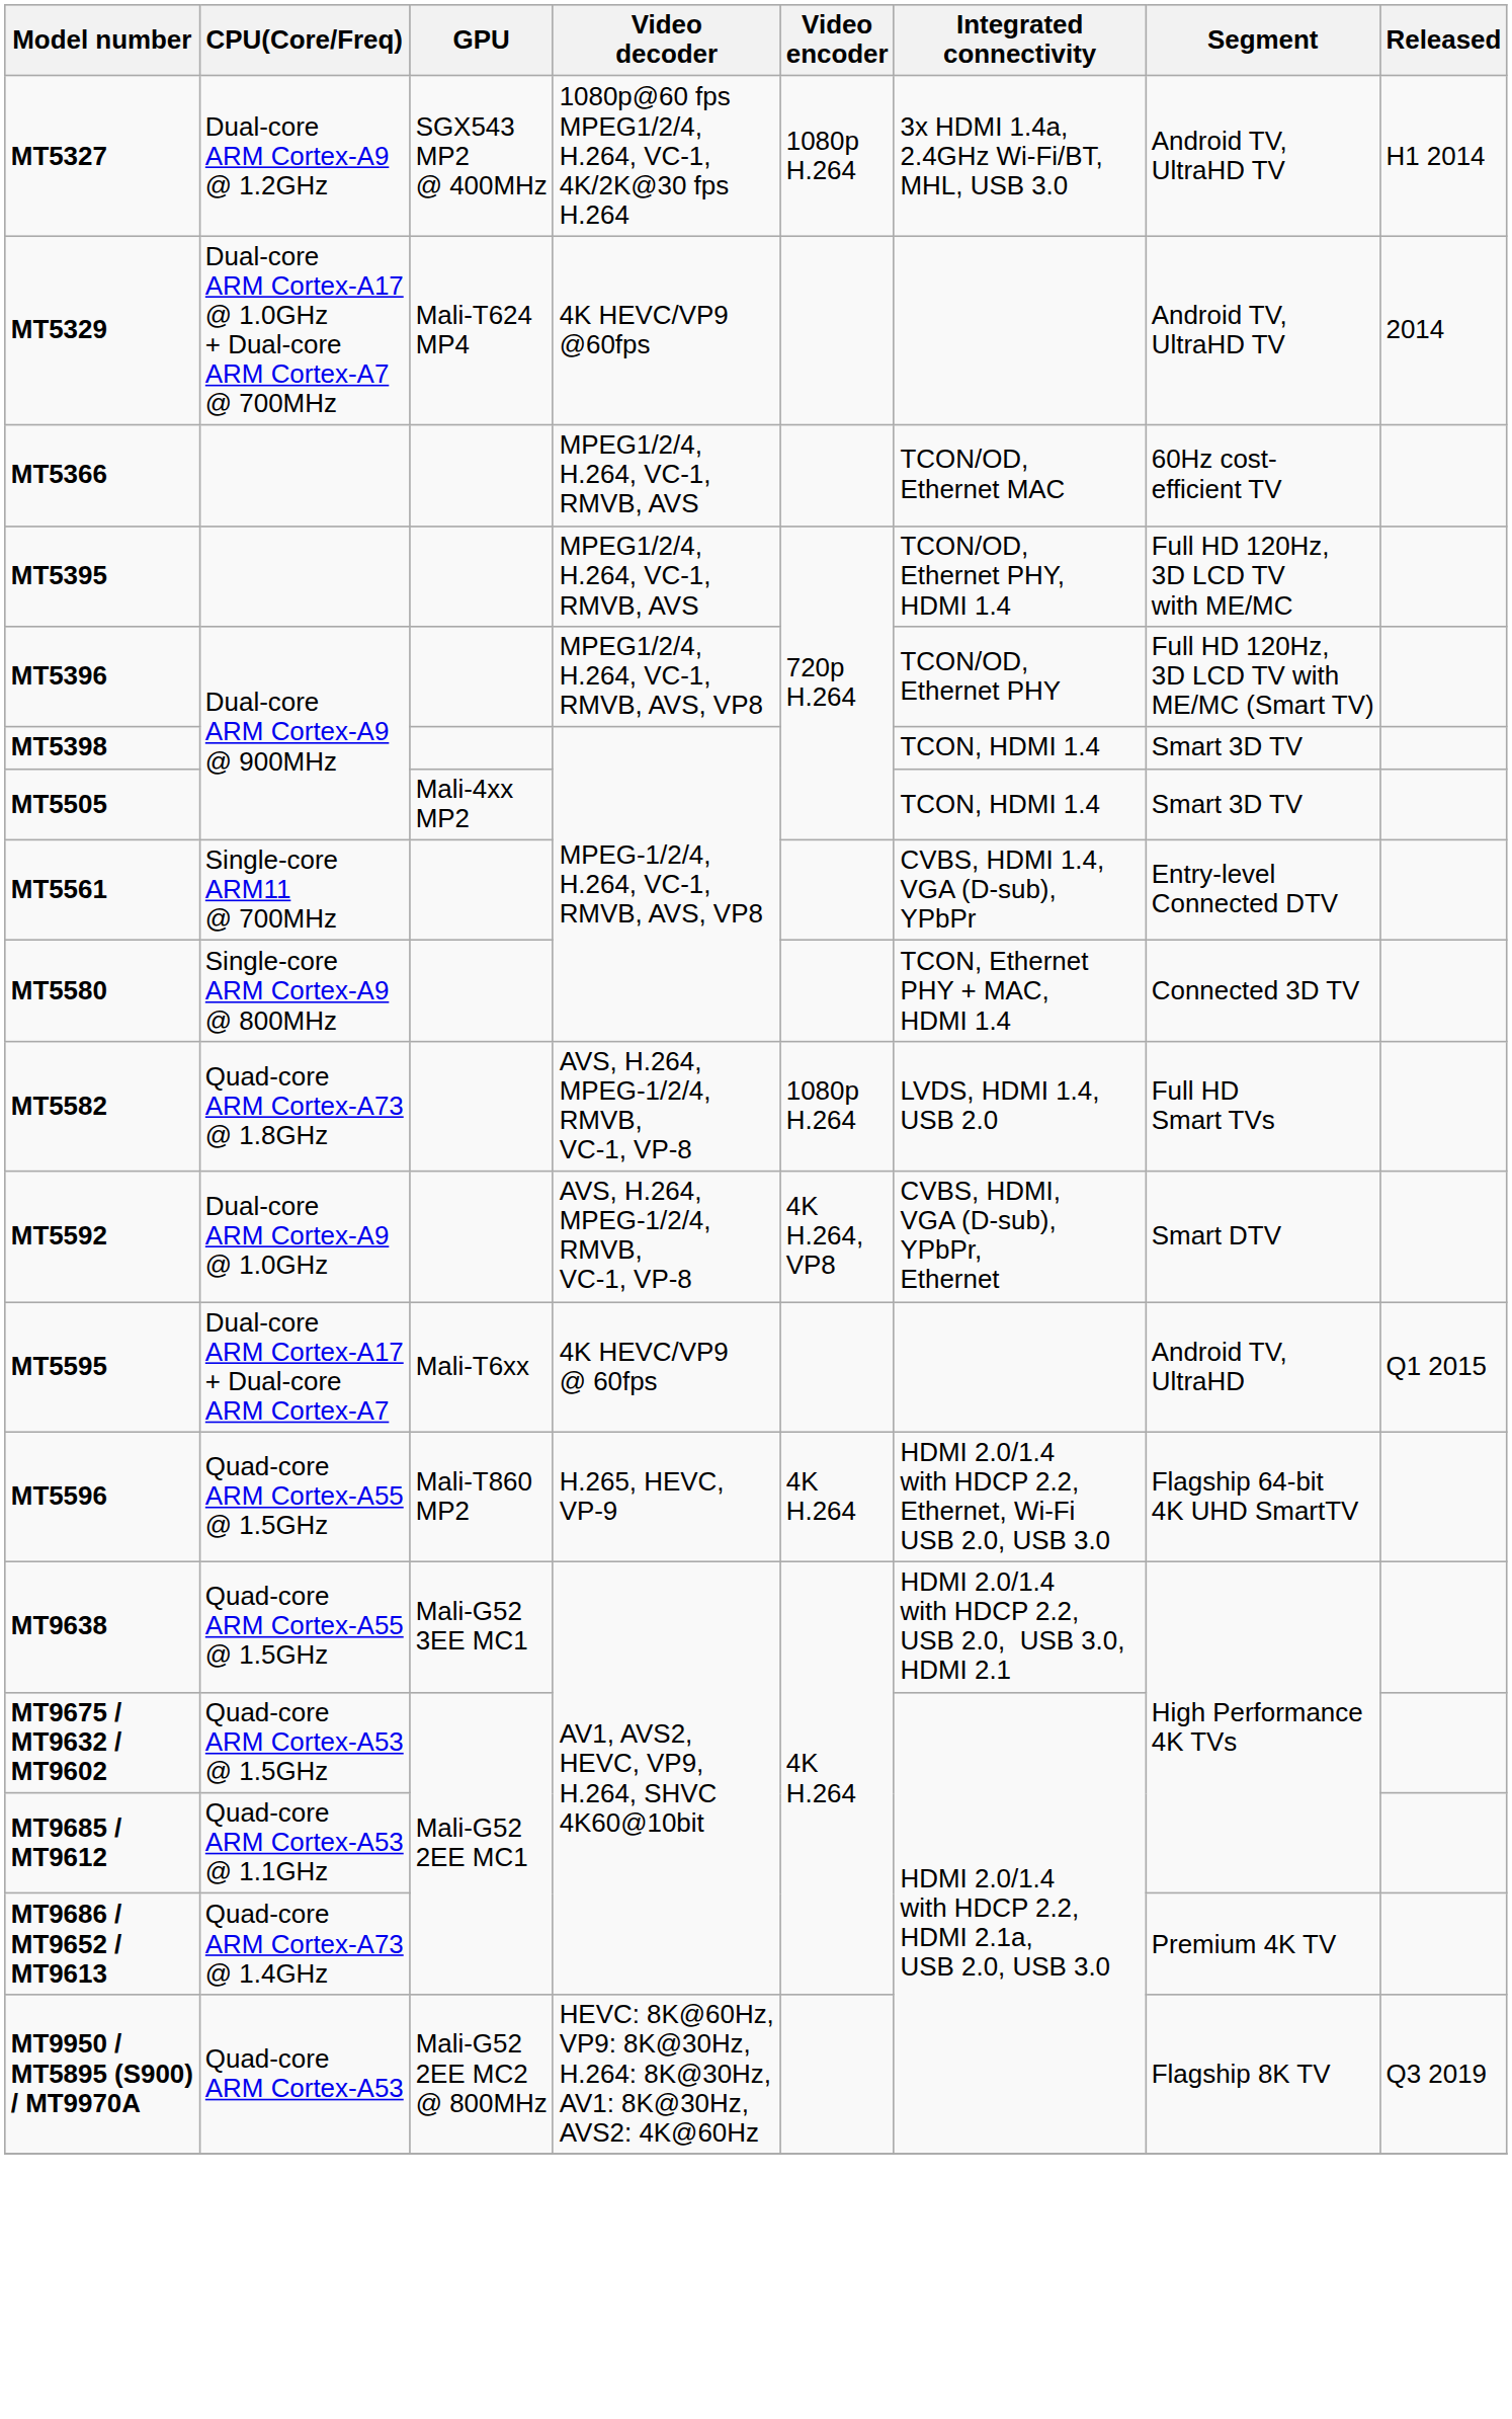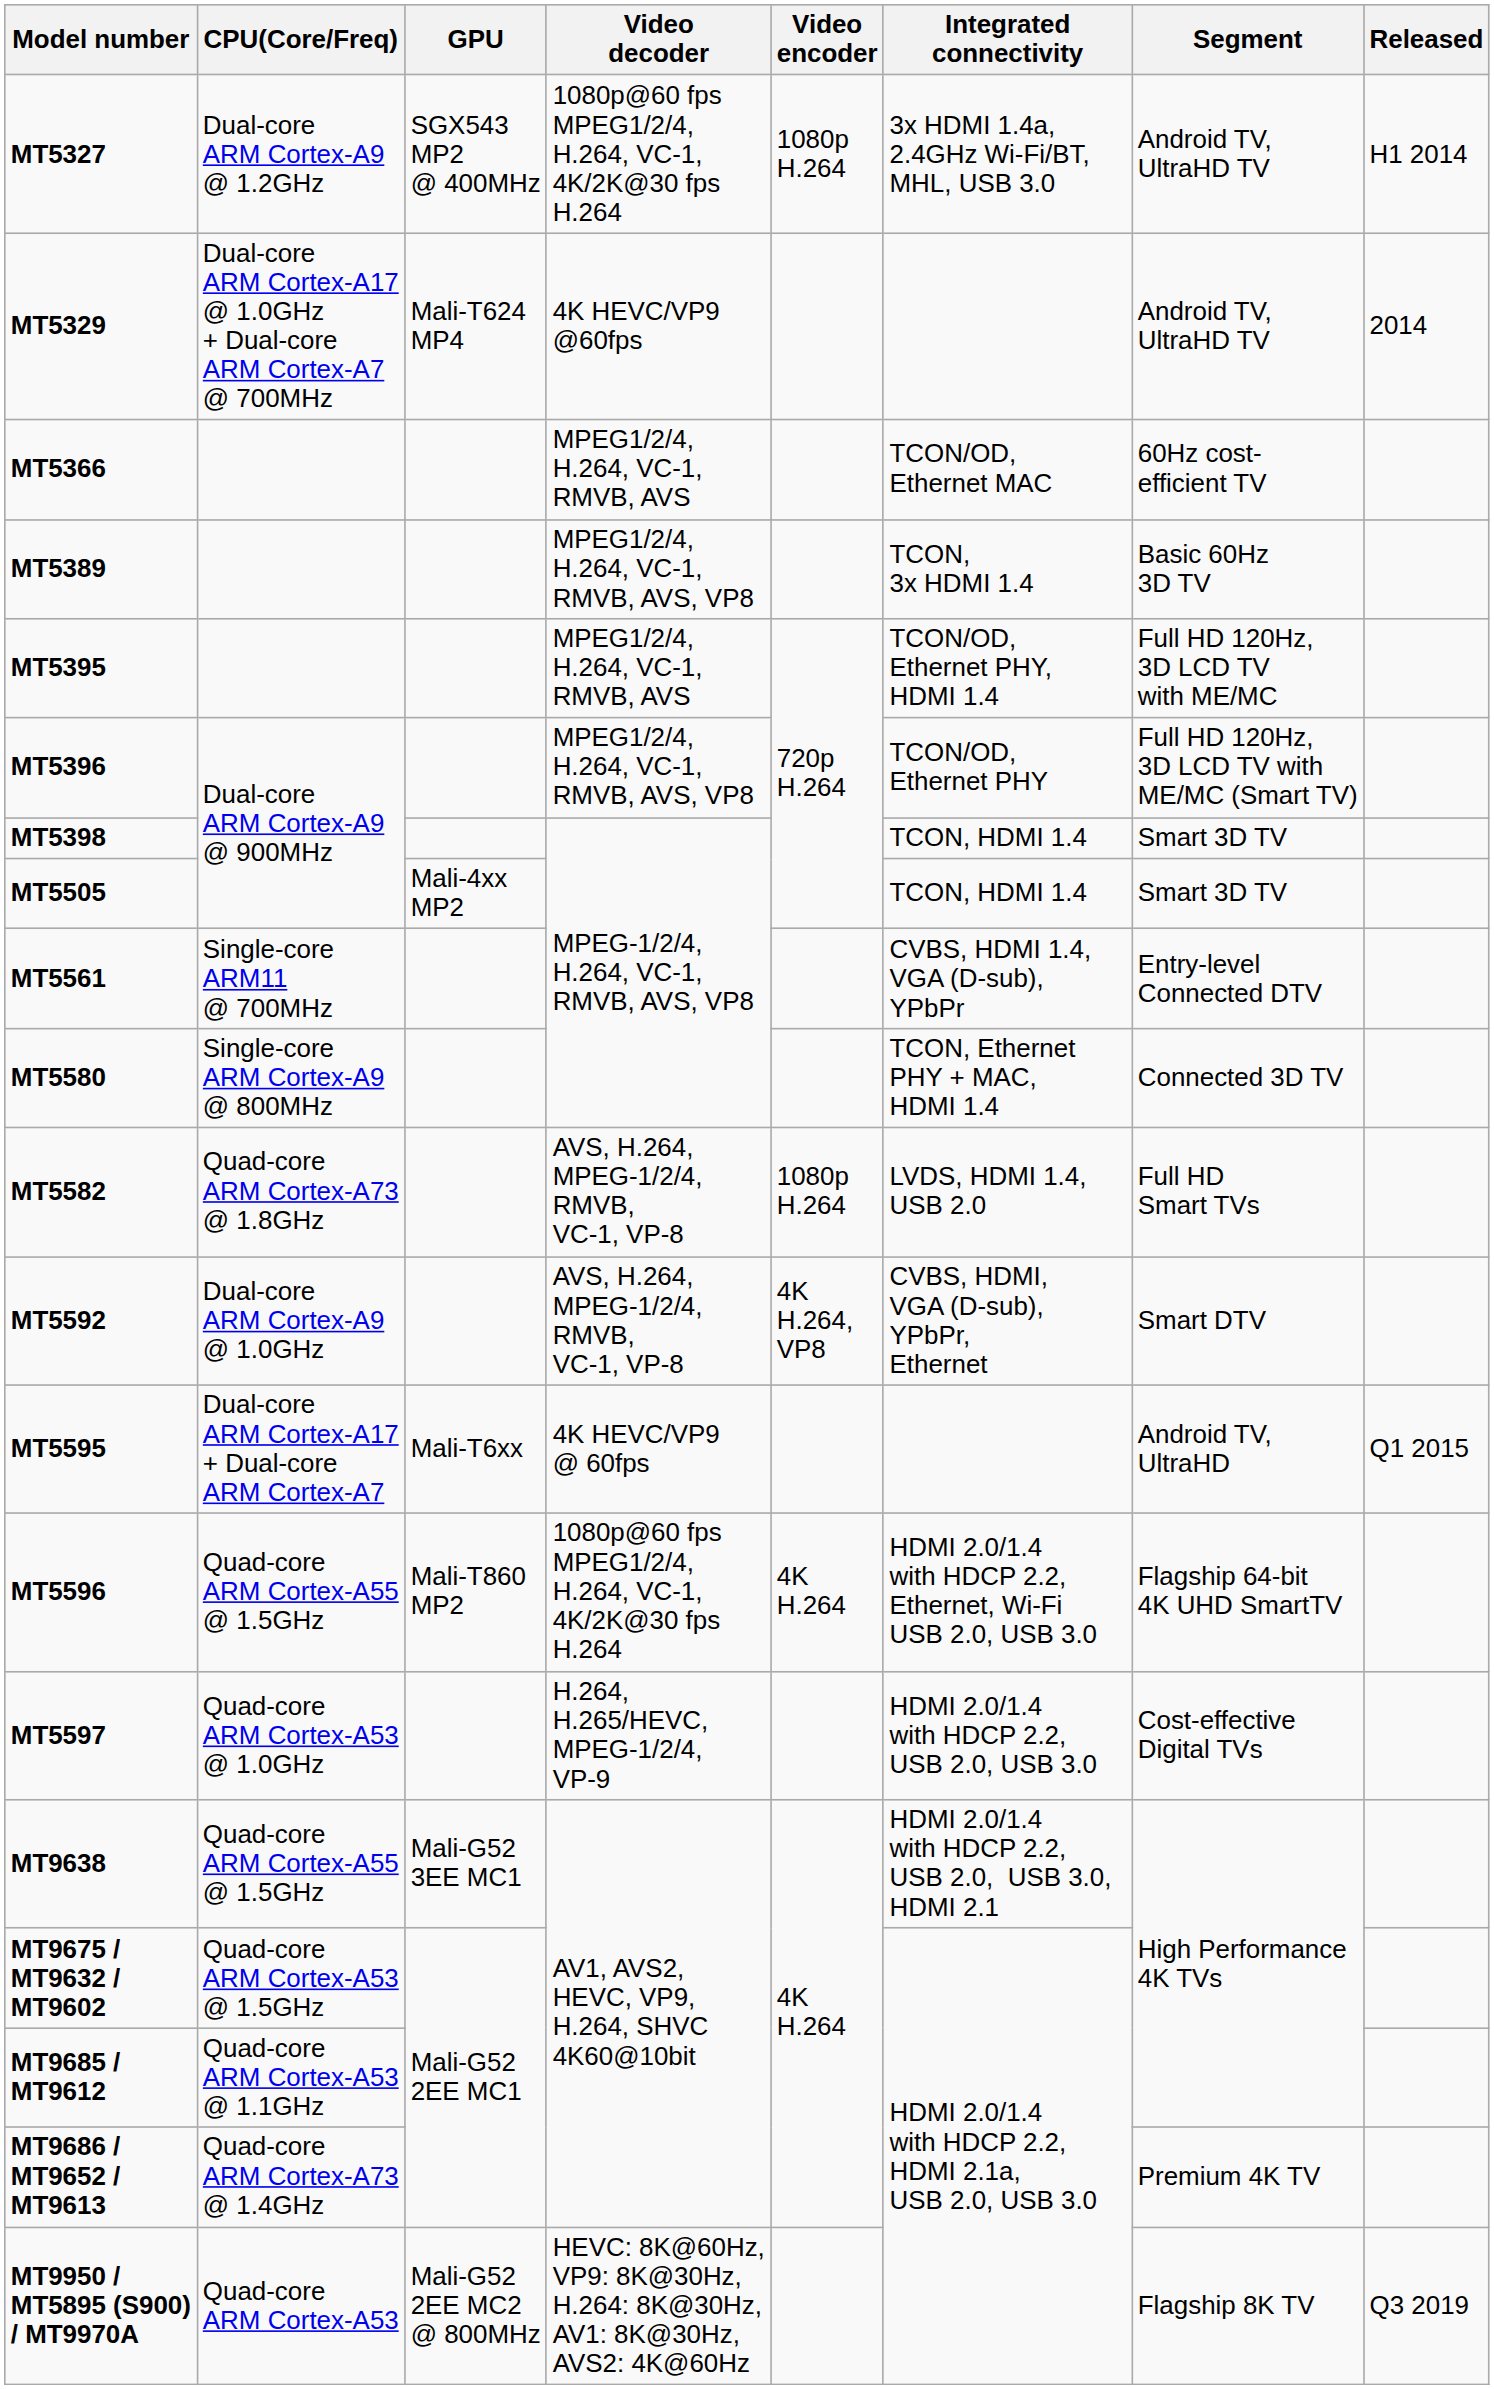 <table class="wikitable">
 <tr>
 <th>Model number</th>
 <th>CPU(Core/Freq)</th>
 <th>GPU</th>
 <th>Video <br>decoder</th>
 <th>Video <br>encoder</th>
 <th>Integrated <br>connectivity</th>
 <th>Segment</th>
 <th>Released</th>
 </tr>
 <tr>
 <td><b>MT5327</b></td>
 <td>Dual-core <br><a href='#'>ARM Cortex-A9</a> <br>@ 1.2GHz</td>
 <td>SGX543 <br>MP2 <br>@ 400MHz</td>
 <td>1080p@60 fps <br>MPEG1/2/4, <br>H.264, VC-1, <br>4K/2K@30 fps <br>H.264</td>
 <td>1080p <br>H.264</td>
 <td>3x HDMI 1.4a, <br>2.4GHz Wi-Fi/BT, <br>MHL, USB 3.0</td>
 <td>Android TV, <br>UltraHD TV</td>
 <td>H1 2014</td>
 </tr>
 <tr>
 <td><b>MT5329</b></td>
 <td>Dual-core <br><a href='#'>ARM Cortex-A17</a> <br>@ 1.0GHz <br>+ Dual-core <br><a href='#'>ARM Cortex-A7</a> <br>@ 700MHz</td>
 <td>Mali-T624 <br>MP4</td>
 <td>4K HEVC/VP9 <br>@60fps</td>
 <td></td>
 <td></td>
 <td>Android TV, <br>UltraHD TV</td>
 <td>2014</td>
 </tr>
 <tr>
 <td><b>MT5366</b></td>
 <td></td>
 <td></td>
 <td>MPEG1/2/4, <br>H.264, VC-1, <br>RMVB, AVS</td>
 <td></td>
 <td>TCON/OD, <br>Ethernet MAC</td>
 <td>60Hz cost-<br>efficient TV</td>
+<td></td>
+</tr>
+<tr>
+<td><b>MT5389</b></td>
+<td></td>
+<td></td>
+<td>MPEG1/2/4, <br>H.264, VC-1, <br>RMVB, AVS, VP8</td>
+<td></td>
+<td>TCON, <br>3x HDMI 1.4</td>
+<td>Basic 60Hz <br>3D TV</td>
 <td></td>
 </tr>
 <tr>
 <td><b>MT5395</b></td>
 <td></td>
 <td></td>
 <td>MPEG1/2/4, <br>H.264, VC-1, <br>RMVB, AVS</td>
 <td rowspan = 4>720p <br>H.264</td>
 <td>TCON/OD, <br>Ethernet PHY, <br>HDMI 1.4</td>
 <td>Full HD 120Hz, <br>3D LCD TV <br>with ME/MC</td>
 <td></td>
 </tr>
 <tr>
 <td><b>MT5396</b></td>
 <td rowspan="3">Dual-core <br><a href='#'>ARM Cortex-A9</a> <br>@ 900MHz</td>
 <td></td>
 <td>MPEG1/2/4, <br>H.264, VC-1, <br>RMVB, AVS, VP8</td>
 <td>TCON/OD, <br>Ethernet PHY</td>
 <td>Full HD 120Hz, <br>3D LCD TV with <br>ME/MC (Smart TV)</td>
 <td></td>
 </tr>
 <tr>
 <td><b>MT5398</b></td>
 <td></td>
 <td rowspan="4">MPEG-1/2/4, <br>H.264, VC-1, <br>RMVB, AVS, VP8</td>
 <td>TCON, HDMI 1.4</td>
 <td>Smart 3D TV</td>
 <td></td>
 </tr>
 <tr>
 <td><b>MT5505</b></td>
 <td>Mali-4xx <br>MP2</td>
 <td>TCON, HDMI 1.4</td>
 <td>Smart 3D TV</td>
 <td></td>
 </tr>
 <tr>
 <td><b>MT5561</b></td>
 <td>Single-core <br><a href='#'>ARM11</a> <br>@ 700MHz</td>
 <td></td>
 <td></td>
 <td>CVBS, HDMI 1.4, <br>VGA (D-sub), <br>YPbPr</td>
 <td>Entry-level <br>Connected DTV</td>
 <td></td>
 </tr>
 <tr>
 <td><b>MT5580</b></td>
 <td>Single-core <br><a href='#'>ARM Cortex-A9</a> <br>@ 800MHz</td>
 <td></td>
 <td></td>
 <td>TCON, Ethernet <br>PHY + MAC, <br>HDMI 1.4</td>
 <td>Connected 3D TV</td>
 <td></td>
 </tr>
 <tr>
 <td><b>MT5582</b></td>
 <td>Quad-core <br><a href='#'>ARM Cortex-A73</a> <br>@ 1.8GHz</td>
 <td></td>
 <td>AVS, H.264, <br>MPEG-1/2/4, <br>RMVB, <br>VC-1, VP-8</td>
 <td>1080p <br>H.264</td>
 <td>LVDS, HDMI 1.4, <br>USB 2.0</td>
 <td>Full HD <br>Smart TVs</td>
 <td></td>
 </tr>
 <tr>
 <td><b>MT5592</b></td>
 <td>Dual-core <br><a href='#'>ARM Cortex-A9</a> <br>@ 1.0GHz</td>
 <td></td>
 <td>AVS, H.264, <br>MPEG-1/2/4, <br>RMVB, <br>VC-1, VP-8</td>
 <td>4K <br>H.264, <br>VP8</td>
 <td>CVBS, HDMI, <br>VGA (D-sub), <br>YPbPr, <br>Ethernet</td>
 <td>Smart DTV</td>
 <td></td>
 </tr>
 <tr>
 <td><b>MT5595</b></td>
 <td>Dual-core <br><a href='#'>ARM Cortex-A17</a> <br>+ Dual-core <br><a href='#'>ARM Cortex-A7</a></td>
 <td>Mali-T6xx</td>
 <td>4K HEVC/VP9 <br>@ 60fps</td>
 <td></td>
 <td></td>
 <td>Android TV, <br>UltraHD</td>
 <td>Q1 2015</td>
 </tr>
 <tr>
 <td><b>MT5596</b></td>
 <td>Quad-core <br><a href='#'>ARM Cortex-A55</a> <br>@ 1.5GHz</td>
 <td>Mali-T860 <br>MP2</td>
-<td>H.265, HEVC, <br>VP-9</td>
+<td>1080p@60 fps <br>MPEG1/2/4, <br>H.264, VC-1, <br>4K/2K@30 fps <br>H.264</td>
 <td>4K <br>H.264</td>
 <td>HDMI 2.0/1.4 <br>with HDCP 2.2, <br>Ethernet, Wi-Fi <br>USB 2.0, USB 3.0</td>
 <td>Flagship 64-bit <br>4K UHD SmartTV</td>
+<td></td>
+</tr>
+<tr>
+<td><b>MT5597</b></td>
+<td>Quad-core <br><a href='#'>ARM Cortex-A53</a> <br>@ 1.0GHz</td>
+<td></td>
+<td>H.264, <br>H.265/HEVC, <br>MPEG-1/2/4, <br>VP-9</td>
+<td></td>
+<td>HDMI 2.0/1.4<br> with HDCP 2.2, <br>USB 2.0, USB 3.0</td>
+<td>Cost-effective <br>Digital TVs</td>
 <td></td>
 </tr>
 <tr>
 <td> <b>MT9638</b></td>
 <td>Quad-core <br><a href='#'>ARM Cortex-A55</a> <br>@ 1.5GHz</td>
 <td>Mali-G52 <br>3EE MC1</td>
 <td rowspan="4">AV1, AVS2, <br>HEVC, VP9, <br>H.264, SHVC <br>4K60@10bit</td>
 <td rowspan="4">4K <br>H.264</td>
 <td>HDMI 2.0/1.4 <br>with HDCP 2.2,  <br>USB 2.0,  USB 3.0,  <br>HDMI 2.1</td>
 <td rowspan="3">High Performance <br>4K TVs</td>
 <td></td>
 </tr>
 <tr>
 <td><b>MT9675 /<br>MT9632 /<br>MT9602</b></td>
 <td>Quad-core <br><a href='#'>ARM Cortex-A53</a> <br>@ 1.5GHz</td>
 <td rowspan="3">Mali-G52 <br>2EE MC1</td>
 <td rowspan="4">HDMI 2.0/1.4 <br>with HDCP 2.2, <br>HDMI 2.1a, <br>USB 2.0, USB 3.0</td>
 <td></td>
 </tr>
 <tr>
 <td><b>MT9685 /<br>MT9612</b></td>
 <td>Quad-core <br><a href='#'>ARM Cortex-A53</a> <br>@ 1.1GHz</td>
 <td></td>
 </tr>
 <tr>
 <td><b>MT9686 /<br>MT9652 /<br>MT9613</b></td>
 <td>Quad-core <br><a href='#'>ARM Cortex-A73</a> <br>@ 1.4GHz</td>
 <td>Premium 4K TV</td>
 <td></td>
 </tr>
 <tr>
 <td> <b>MT9950 /<br>MT5895 (S900)<br>/ MT9970A</b></td>
 <td>Quad-core <br><a href='#'>ARM Cortex-A53</a></td>
 <td>Mali-G52 <br>2EE MC2 <br>@ 800MHz</td>
 <td>HEVC: 8K@60Hz, <br>VP9: 8K@30Hz, <br>H.264: 8K@30Hz, <br>AV1: 8K@30Hz, <br>AVS2: 4K@60Hz</td>
 <td></td>
 <td>Flagship 8K TV</td>
 <td>Q3 2019</td>
 </tr>
 <tr>
 </tr>
 </table>
